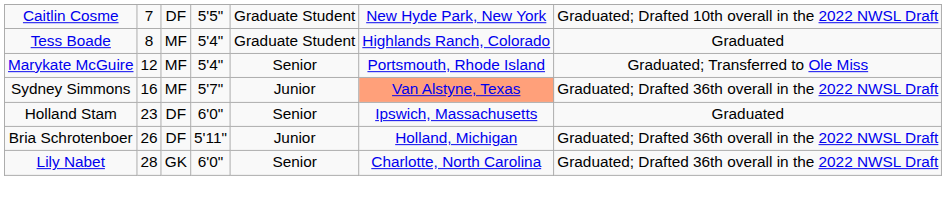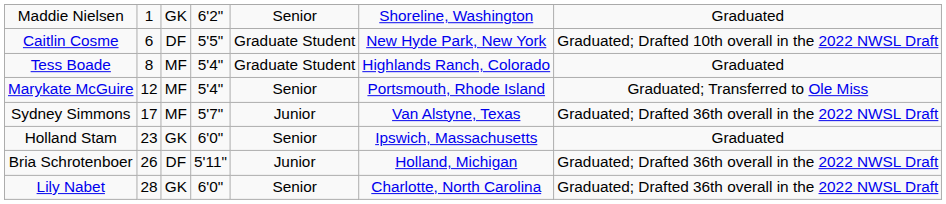 <table class="wikitable sortable" style="text-align:center;" border="1">
 <tr align=center>
 </tr>
 <tr>
+<td>Maddie Nielsen</td>
+<td>1</td>
+<td>GK</td>
+<td>6'2"</td>
+<td>Senior</td>
+<td><a href='#'>Shoreline, Washington</a></td>
+<td>Graduated</td>
+</tr>
+<tr>
 <td><a href='#'>Caitlin Cosme</a></td>
-<td>7</td>
+<td>6</td>
 <td>DF</td>
 <td>5'5"</td>
 <td>Graduate Student</td>
 <td><a href='#'>New Hyde Park, New York</a></td>
 <td>Graduated; Drafted 10th overall in the <a href='#'>2022 NWSL Draft</a></td>
 </tr>
 <tr>
 <td><a href='#'>Tess Boade</a></td>
 <td>8</td>
 <td>MF</td>
 <td>5'4"</td>
 <td>Graduate Student</td>
 <td><a href='#'>Highlands Ranch, Colorado</a></td>
 <td>Graduated</td>
 </tr>
 <tr>
 <td><a href='#'>Marykate McGuire</a></td>
 <td>12</td>
 <td>MF</td>
 <td>5'4"</td>
 <td>Senior</td>
 <td><a href='#'>Portsmouth, Rhode Island</a></td>
 <td>Graduated; Transferred to <a href='#'>Ole Miss</a></td>
 </tr>
 <tr>
 <td>Sydney Simmons</td>
-<td>16</td>
+<td>17</td>
 <td>MF</td>
 <td>5'7"</td>
 <td>Junior</td>
-<td style="background: lightsalmon;"><a href='#'>Van Alstyne, Texas</a></td>
+<td><a href='#'>Van Alstyne, Texas</a></td>
 <td>Graduated; Drafted 36th overall in the <a href='#'>2022 NWSL Draft</a></td>
 </tr>
 <tr>
 <td>Holland Stam</td>
 <td>23</td>
-<td>DF</td>
+<td>GK</td>
 <td>6'0"</td>
 <td>Senior</td>
 <td><a href='#'>Ipswich, Massachusetts</a></td>
 <td>Graduated</td>
 </tr>
 <tr>
 <td>Bria Schrotenboer</td>
 <td>26</td>
 <td>DF</td>
 <td>5'11"</td>
 <td>Junior</td>
 <td><a href='#'>Holland, Michigan</a></td>
 <td>Graduated; Drafted 36th overall in the <a href='#'>2022 NWSL Draft</a></td>
 </tr>
 <tr>
 <td><a href='#'>Lily Nabet</a></td>
 <td>28</td>
 <td>GK</td>
 <td>6'0"</td>
 <td>Senior</td>
 <td><a href='#'>Charlotte, North Carolina</a></td>
 <td>Graduated; Drafted 36th overall in the <a href='#'>2022 NWSL Draft</a></td>
 </tr>
 </table>
